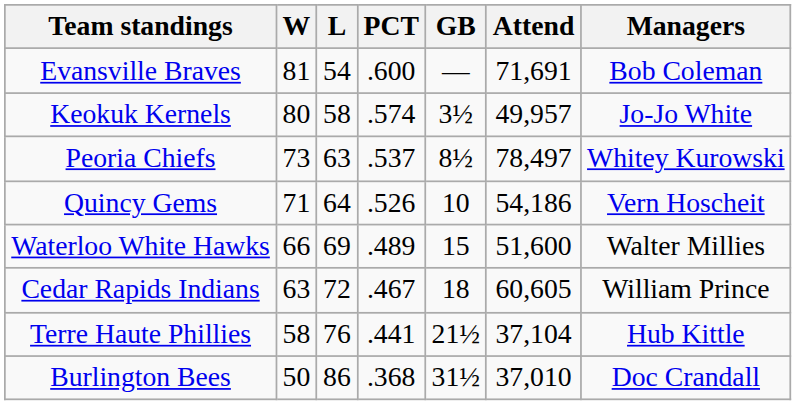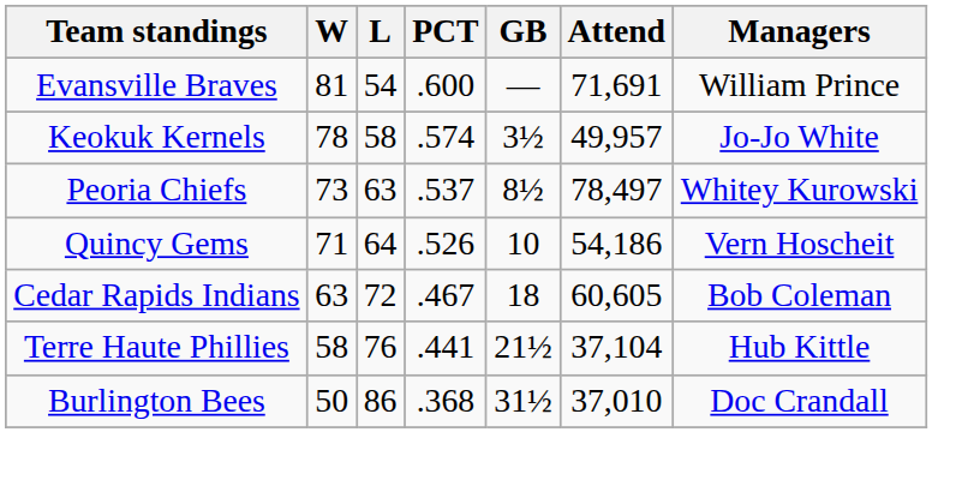 <table class="wikitable" style="text-align:center">
 <tr>
 <th>Team standings</th>
 <th>W</th>
 <th>L</th>
 <th>PCT</th>
 <th>GB</th>
 <th>Attend</th>
 <th>Managers</th>
 </tr>
 <tr align=center>
 <td><a href='#'>Evansville Braves</a></td>
 <td>81</td>
 <td>54</td>
 <td>.600</td>
 <td>—</td>
 <td>71,691</td>
-<td><a href='#'>Bob Coleman</a></td>
+<td>William Prince</td>
 </tr>
 <tr align=center>
 <td><a href='#'>Keokuk Kernels</a></td>
-<td>80</td>
+<td>78</td>
 <td>58</td>
 <td>.574</td>
 <td>3½</td>
 <td>49,957</td>
 <td><a href='#'>Jo-Jo White</a></td>
 </tr>
 <tr align=center>
 <td><a href='#'>Peoria Chiefs</a></td>
 <td>73</td>
 <td>63</td>
 <td>.537</td>
 <td>8½</td>
 <td>78,497</td>
 <td><a href='#'>Whitey Kurowski</a></td>
 </tr>
 <tr align=center>
 <td><a href='#'>Quincy Gems</a></td>
 <td>71</td>
 <td>64</td>
 <td>.526</td>
 <td>10</td>
 <td>54,186</td>
 <td><a href='#'>Vern Hoscheit</a></td>
 </tr>
 <tr align=center>
-<td><a href='#'>Waterloo White Hawks</a></td>
-<td>66</td>
-<td>69</td>
-<td>.489</td>
-<td>15</td>
-<td>51,600</td>
-<td>Walter Millies</td>
-</tr>
-<tr align=center>
 <td><a href='#'>Cedar Rapids Indians</a></td>
 <td>63</td>
 <td>72</td>
 <td>.467</td>
 <td>18</td>
 <td>60,605</td>
-<td>William Prince</td>
+<td><a href='#'>Bob Coleman</a></td>
 </tr>
 <tr align=center>
 <td><a href='#'>Terre Haute Phillies</a></td>
 <td>58</td>
 <td>76</td>
 <td>.441</td>
 <td>21½</td>
 <td>37,104</td>
 <td><a href='#'>Hub Kittle</a></td>
 </tr>
 <tr align=center>
 <td><a href='#'>Burlington Bees</a></td>
 <td>50</td>
 <td>86</td>
 <td>.368</td>
 <td>31½</td>
 <td>37,010</td>
 <td><a href='#'>Doc Crandall</a></td>
 </tr>
 </table>
